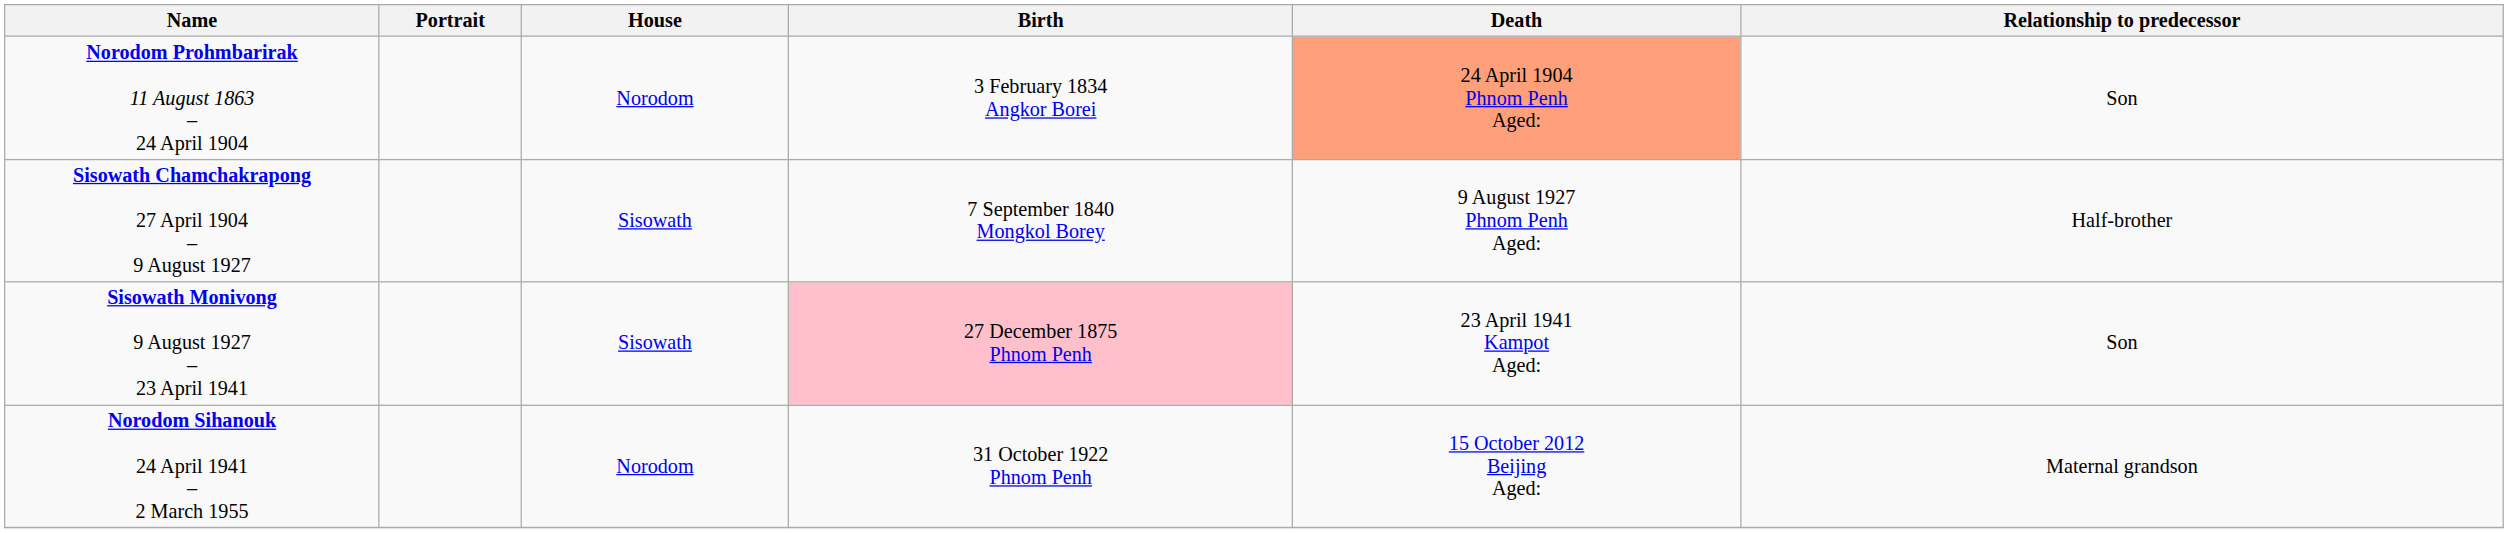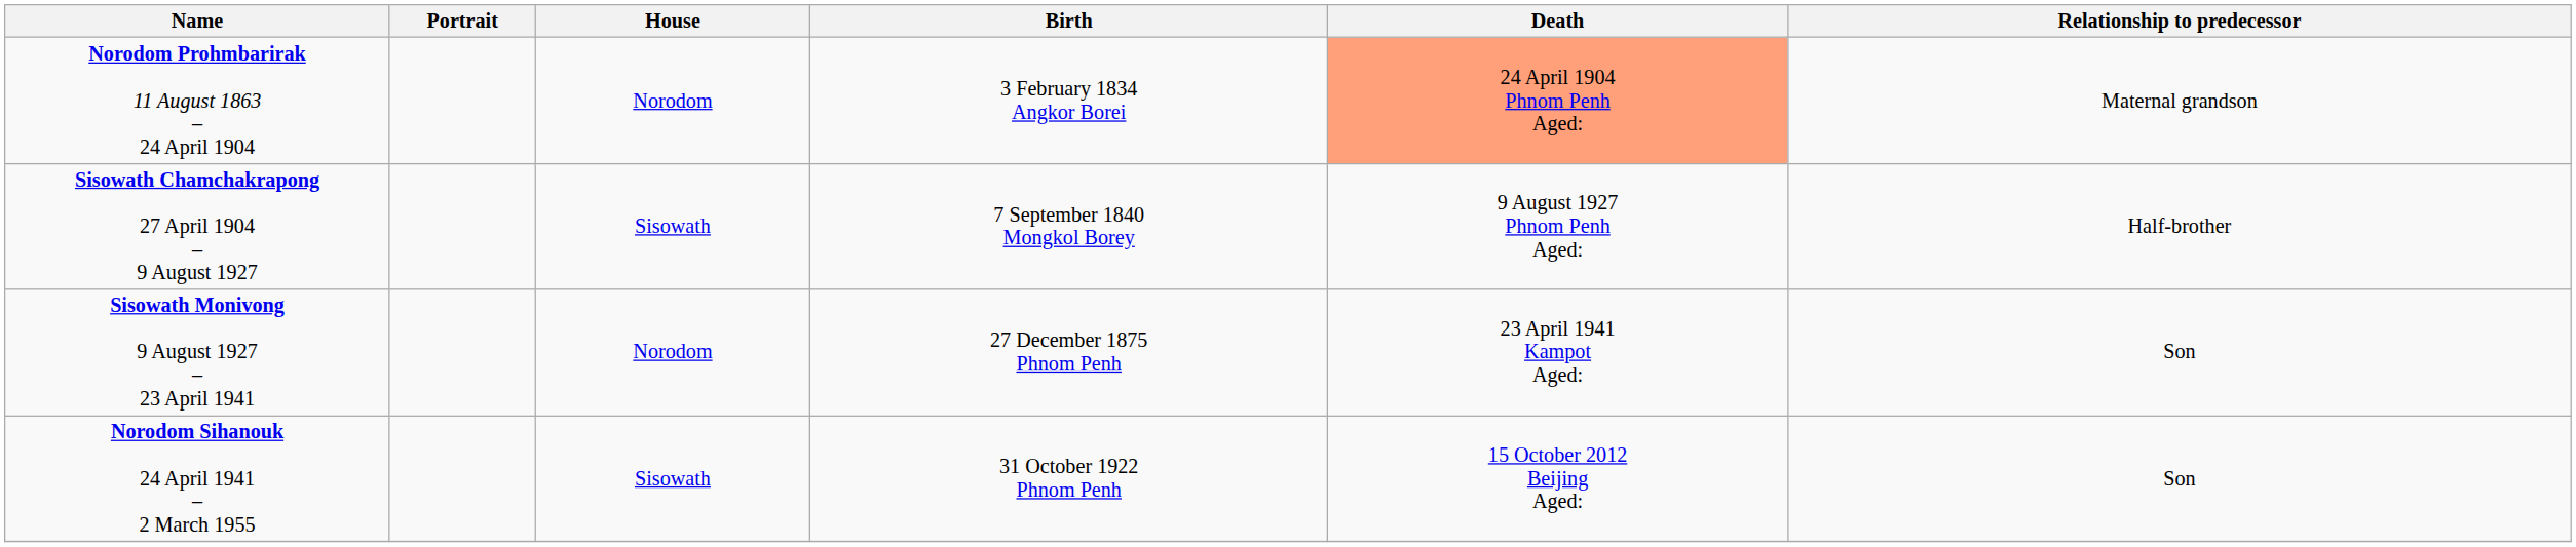 <table style="text-align:center; width:100%" class="wikitable">
 <tr>
 <th width=15%>Name</th>
 <th width=105px>Portrait</th>
 <th>House</th>
 <th>Birth</th>
 <th>Death</th>
 <th>Relationship to predecessor</th>
 </tr>
 <tr>
 <td><strong><a href='#'>Norodom Prohmbarirak</a></strong><br><br><em>11 August 1863</em><br>–<br>24 April 1904<br></td>
 <td></td>
 <td><a href='#'>Norodom</a></td>
 <td>3 February 1834<br><a href='#'>Angkor Borei</a></td>
 <td style="background: lightsalmon;">24 April 1904<br><a href='#'>Phnom Penh</a><br>Aged: </td>
-<td>Son</td>
+<td>Maternal grandson</td>
 </tr>
 <tr>
 <td><strong><a href='#'>Sisowath Chamchakrapong</a></strong><br><br>27 April 1904<br>–<br>9 August 1927<br></td>
 <td></td>
 <td><a href='#'>Sisowath</a></td>
 <td>7 September 1840<br><a href='#'>Mongkol Borey</a></td>
 <td>9 August 1927<br><a href='#'>Phnom Penh</a><br>Aged: </td>
 <td>Half-brother</td>
 </tr>
 <tr>
 <td><strong><a href='#'>Sisowath Monivong</a></strong><br><br>9 August 1927<br>–<br>23 April 1941<br></td>
 <td></td>
-<td><a href='#'>Sisowath</a></td>
-<td style="background: pink;">27 December 1875<br><a href='#'>Phnom Penh</a></td>
+<td><a href='#'>Norodom</a></td>
+<td>27 December 1875<br><a href='#'>Phnom Penh</a></td>
 <td>23 April 1941<br><a href='#'>Kampot</a><br>Aged: </td>
 <td>Son</td>
 </tr>
 <tr>
 <td><strong><a href='#'>Norodom Sihanouk</a></strong><br><br>24 April 1941<br>–<br>2 March 1955<br></td>
 <td></td>
-<td><a href='#'>Norodom</a></td>
+<td><a href='#'>Sisowath</a></td>
 <td>31 October 1922<br><a href='#'>Phnom Penh</a></td>
 <td><a href='#'>15 October 2012</a><br><a href='#'>Beijing</a><br>Aged: </td>
-<td>Maternal grandson</td>
+<td>Son</td>
 </tr>
 <tr>
 </tr>
 </table>
